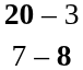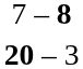 <table style="text-align:center">
 <tr>
 <th width=200></th>
 <th width=100></th>
 <th width=200></th>
 </tr>
 <tr>
+<td align=right></td>
+<td>7 – <strong>8</strong></td>
+<td align=left><strong></strong></td>
+</tr>
+<tr>
 <td align=right><strong></strong></td>
 <td><strong>20</strong> – 3</td>
 <td align=left></td>
 </tr>
-<tr>
-<td align=right></td>
-<td>7 – <strong>8</strong></td>
-<td align=left><strong></strong></td>
-</tr>
 </table>
